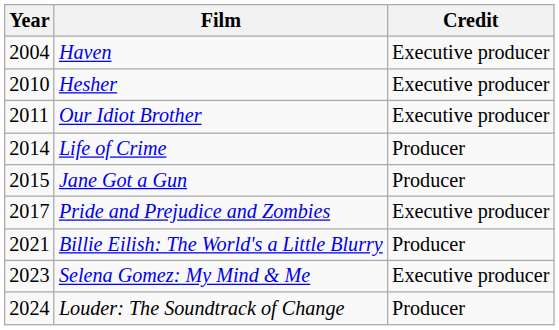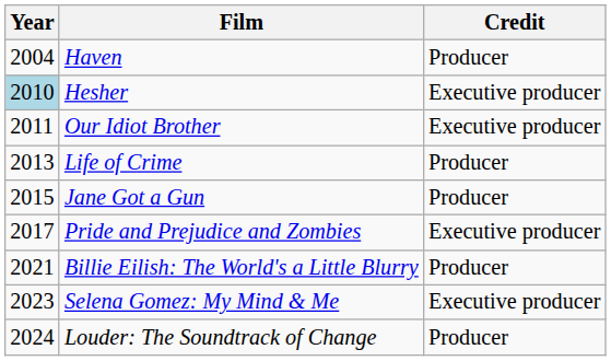 <table class="wikitable">
 <tr>
 <th>Year</th>
 <th>Film</th>
 <th>Credit</th>
 </tr>
 <tr>
 <td>2004</td>
 <td><em><a href='#'>Haven</a></em></td>
-<td>Executive producer</td>
+<td>Producer</td>
 </tr>
 <tr>
-<td>2010</td>
+<td style="background: lightblue;">2010</td>
 <td><a href='#'><em>Hesher</em></a></td>
 <td>Executive producer</td>
 </tr>
 <tr>
 <td>2011</td>
 <td><em><a href='#'>Our Idiot Brother</a></em></td>
 <td>Executive producer</td>
 </tr>
 <tr>
-<td>2014</td>
+<td>2013</td>
 <td><em><a href='#'>Life of Crime</a></em></td>
 <td>Producer</td>
 </tr>
 <tr>
 <td>2015</td>
 <td><em><a href='#'>Jane Got a Gun</a></em></td>
 <td>Producer</td>
 </tr>
 <tr>
 <td>2017</td>
 <td><em><a href='#'>Pride and Prejudice and Zombies</a></em></td>
 <td>Executive producer</td>
 </tr>
 <tr>
 <td>2021</td>
 <td><em><a href='#'>Billie Eilish: The World's a Little Blurry</a></em></td>
 <td>Producer</td>
 </tr>
 <tr>
 <td>2023</td>
 <td><em><a href='#'>Selena Gomez: My Mind & Me</a></em></td>
 <td>Executive producer</td>
 </tr>
 <tr>
 <td>2024</td>
 <td><em>Louder: The Soundtrack of Change</em></td>
 <td>Producer</td>
 </tr>
 </table>
